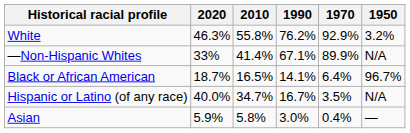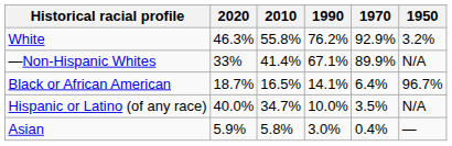 <table class="wikitable sortable mw-collapsed collapsible" style="font-size: 90%;">
 <tr>
 <th>Historical racial profile</th>
 <th>2020</th>
 <th>2010</th>
 <th>1990</th>
 <th>1970</th>
 <th>1950</th>
 </tr>
 <tr>
 <td><a href='#'>White</a></td>
 <td>46.3%</td>
 <td>55.8%</td>
 <td>76.2%</td>
 <td>92.9%</td>
 <td>3.2%</td>
 </tr>
 <tr>
 <td>—<a href='#'>Non-Hispanic Whites</a></td>
 <td>33%</td>
 <td>41.4%</td>
 <td>67.1%</td>
 <td>89.9%</td>
 <td>N/A</td>
 </tr>
 <tr>
 <td><a href='#'>Black or African American</a></td>
 <td>18.7%</td>
 <td>16.5%</td>
 <td>14.1%</td>
 <td>6.4%</td>
 <td>96.7%</td>
 </tr>
 <tr>
 <td><a href='#'>Hispanic or Latino</a> (of any race)</td>
 <td>40.0%</td>
 <td>34.7%</td>
-<td>16.7%</td>
+<td>10.0%</td>
 <td>3.5%</td>
 <td>N/A</td>
 </tr>
 <tr>
 <td><a href='#'>Asian</a></td>
 <td>5.9%</td>
 <td>5.8%</td>
 <td>3.0%</td>
 <td>0.4%</td>
 <td>—</td>
 </tr>
 </table>
